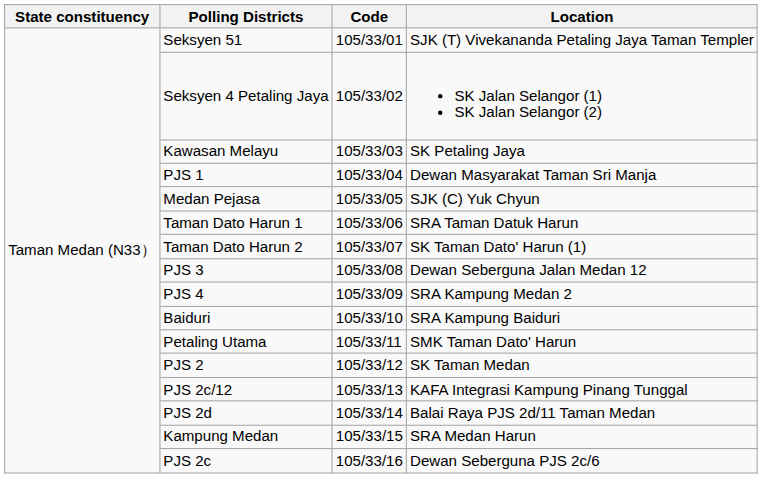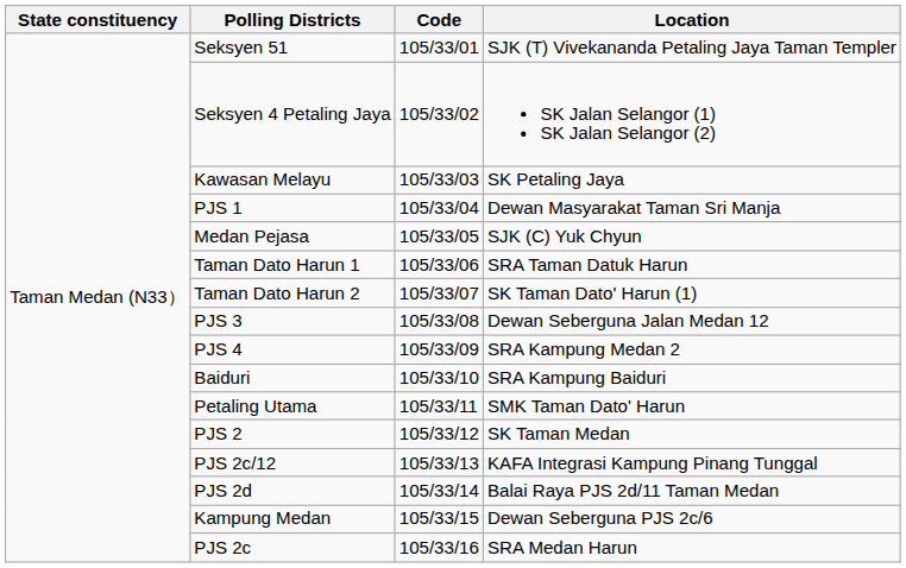 <table class="wikitable sortable mw-collapsible" style="white-space:nowrap;font-size:85%">
 <tr>
 <th>State constituency</th>
 <th>Polling Districts</th>
 <th>Code</th>
 <th>Location</th>
 </tr>
 <tr>
 <td rowspan="16">Taman Medan (N33）</td>
 <td>Seksyen 51</td>
 <td>105/33/01</td>
 <td>SJK (T) Vivekananda Petaling Jaya Taman Templer</td>
 </tr>
 <tr>
 <td>Seksyen 4 Petaling Jaya</td>
 <td>105/33/02</td>
 <td><br><ul><li>SK Jalan Selangor (1)</li><li>SK Jalan Selangor (2)</li></ul></td>
 </tr>
 <tr>
 <td>Kawasan Melayu</td>
 <td>105/33/03</td>
 <td>SK Petaling Jaya</td>
 </tr>
 <tr>
 <td>PJS 1</td>
 <td>105/33/04</td>
 <td>Dewan Masyarakat Taman Sri Manja</td>
 </tr>
 <tr>
 <td>Medan Pejasa</td>
 <td>105/33/05</td>
 <td>SJK (C) Yuk Chyun</td>
 </tr>
 <tr>
 <td>Taman Dato Harun 1</td>
 <td>105/33/06</td>
 <td>SRA Taman Datuk Harun</td>
 </tr>
 <tr>
 <td>Taman Dato Harun 2</td>
 <td>105/33/07</td>
 <td>SK Taman Dato' Harun (1)</td>
 </tr>
 <tr>
 <td>PJS 3</td>
 <td>105/33/08</td>
 <td>Dewan Seberguna Jalan Medan 12</td>
 </tr>
 <tr>
 <td>PJS 4</td>
 <td>105/33/09</td>
 <td>SRA Kampung Medan 2</td>
 </tr>
 <tr>
 <td>Baiduri</td>
 <td>105/33/10</td>
 <td>SRA Kampung Baiduri</td>
 </tr>
 <tr>
 <td>Petaling Utama</td>
 <td>105/33/11</td>
 <td>SMK Taman Dato' Harun</td>
 </tr>
 <tr>
 <td>PJS 2</td>
 <td>105/33/12</td>
 <td>SK Taman Medan</td>
 </tr>
 <tr>
 <td>PJS 2c/12</td>
 <td>105/33/13</td>
 <td>KAFA Integrasi Kampung Pinang Tunggal</td>
 </tr>
 <tr>
 <td>PJS 2d</td>
 <td>105/33/14</td>
 <td>Balai Raya PJS 2d/11 Taman Medan</td>
 </tr>
 <tr>
 <td>Kampung Medan</td>
 <td>105/33/15</td>
-<td>SRA Medan Harun</td>
+<td>Dewan Seberguna PJS 2c/6</td>
 </tr>
 <tr>
 <td>PJS 2c</td>
 <td>105/33/16</td>
-<td>Dewan Seberguna PJS 2c/6</td>
+<td>SRA Medan Harun</td>
 </tr>
 </table>
